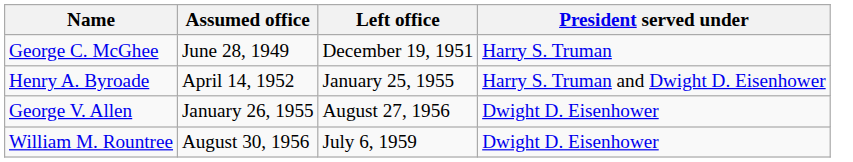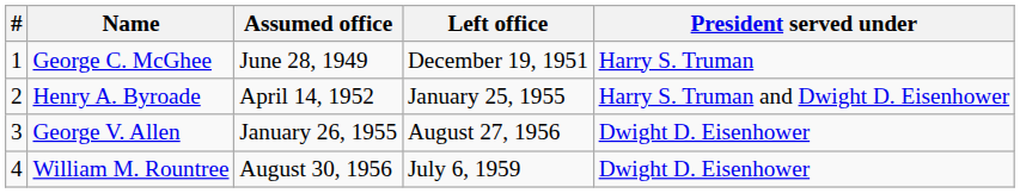 <table class="wikitable">
 <tr>
+<th>#</th>
 <th>Name</th>
 <th>Assumed office</th>
 <th>Left office</th>
 <th><a href='#'>President</a> served under</th>
 </tr>
 <tr>
+<td>1</td>
 <td><a href='#'>George C. McGhee</a></td>
 <td>June 28, 1949</td>
 <td>December 19, 1951</td>
 <td><a href='#'>Harry S. Truman</a></td>
 </tr>
 <tr>
+<td>2</td>
 <td><a href='#'>Henry A. Byroade</a></td>
 <td>April 14, 1952</td>
 <td>January 25, 1955</td>
 <td><a href='#'>Harry S. Truman</a> and <a href='#'>Dwight D. Eisenhower</a></td>
 </tr>
 <tr>
+<td>3</td>
 <td><a href='#'>George V. Allen</a></td>
 <td>January 26, 1955</td>
 <td>August 27, 1956</td>
 <td><a href='#'>Dwight D. Eisenhower</a></td>
 </tr>
 <tr>
+<td>4</td>
 <td><a href='#'>William M. Rountree</a></td>
 <td>August 30, 1956</td>
 <td>July 6, 1959</td>
 <td><a href='#'>Dwight D. Eisenhower</a></td>
 </tr>
 </table>
